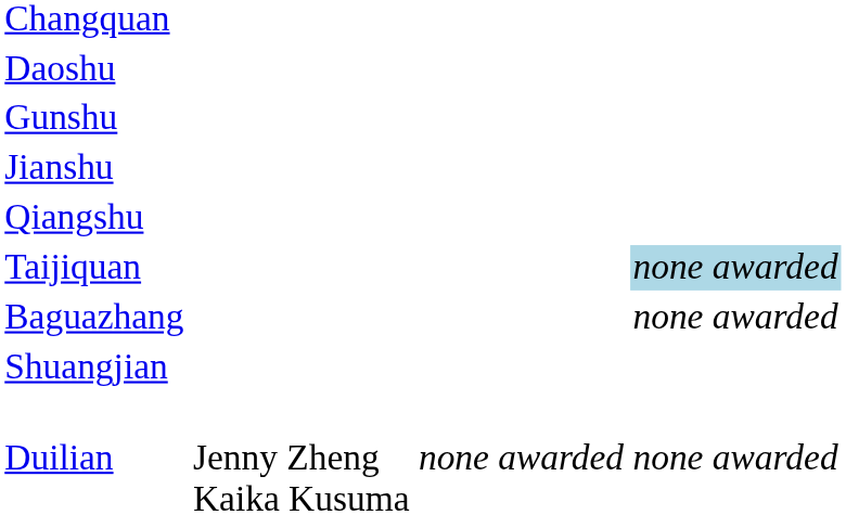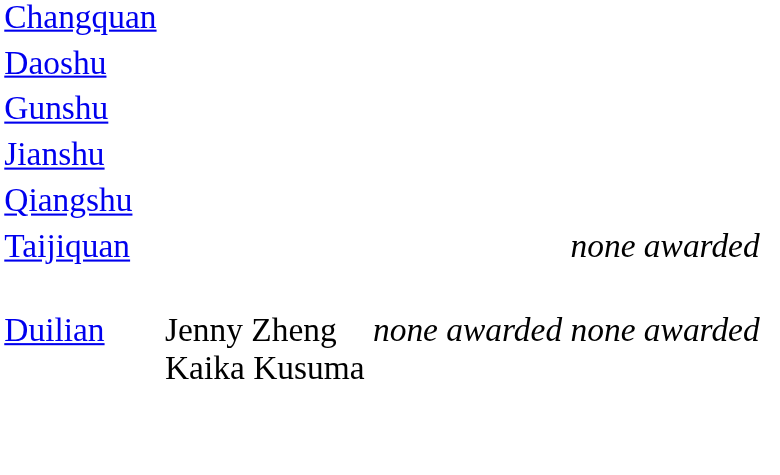 <table>
 <tr>
 <td><a href='#'>Changquan</a></td>
 <td></td>
 <td></td>
 <td></td>
 </tr>
 <tr>
 <td><a href='#'>Daoshu</a></td>
 <td></td>
 <td></td>
 <td></td>
 </tr>
 <tr>
 <td><a href='#'>Gunshu</a></td>
 <td></td>
 <td></td>
 <td></td>
 </tr>
 <tr>
 <td><a href='#'>Jianshu</a></td>
 <td></td>
 <td></td>
 <td></td>
 </tr>
 <tr>
 <td><a href='#'>Qiangshu</a></td>
 <td></td>
 <td></td>
 <td></td>
 </tr>
 <tr>
 <td><a href='#'>Taijiquan</a></td>
 <td></td>
 <td></td>
-<td style="background: lightblue;"><em>none awarded</em></td>
-</tr>
-<tr>
-<td><a href='#'>Baguazhang</a></td>
-<td></td>
-<td></td>
 <td><em>none awarded</em></td>
-</tr>
-<tr>
-<td><a href='#'>Shuangjian</a></td>
-<td></td>
-<td></td>
-<td></td>
 </tr>
 <tr>
 <td><a href='#'>Duilian</a></td>
 <td><br>Jenny Zheng<br>Kaika Kusuma</td>
 <td><em>none awarded</em></td>
 <td><em>none awarded</em></td>
 </tr>
 </table>
